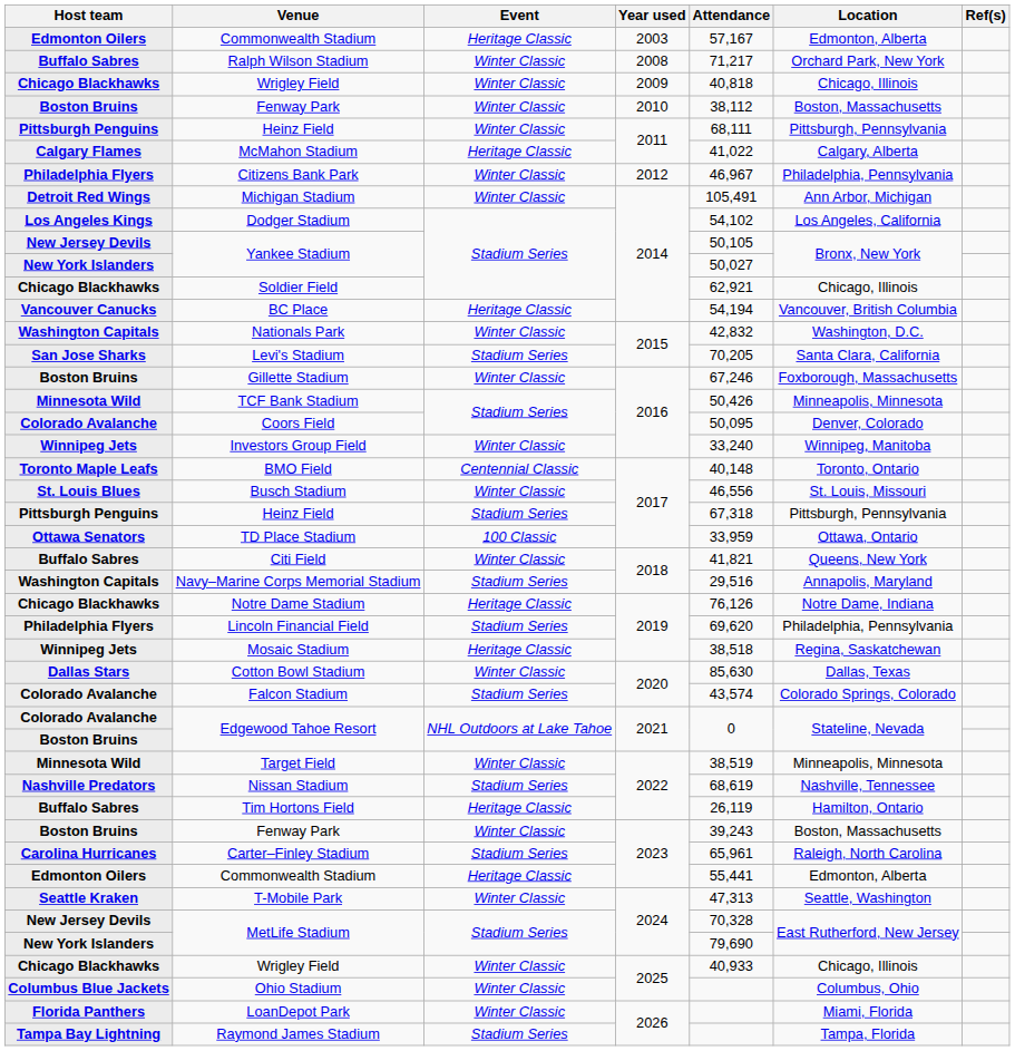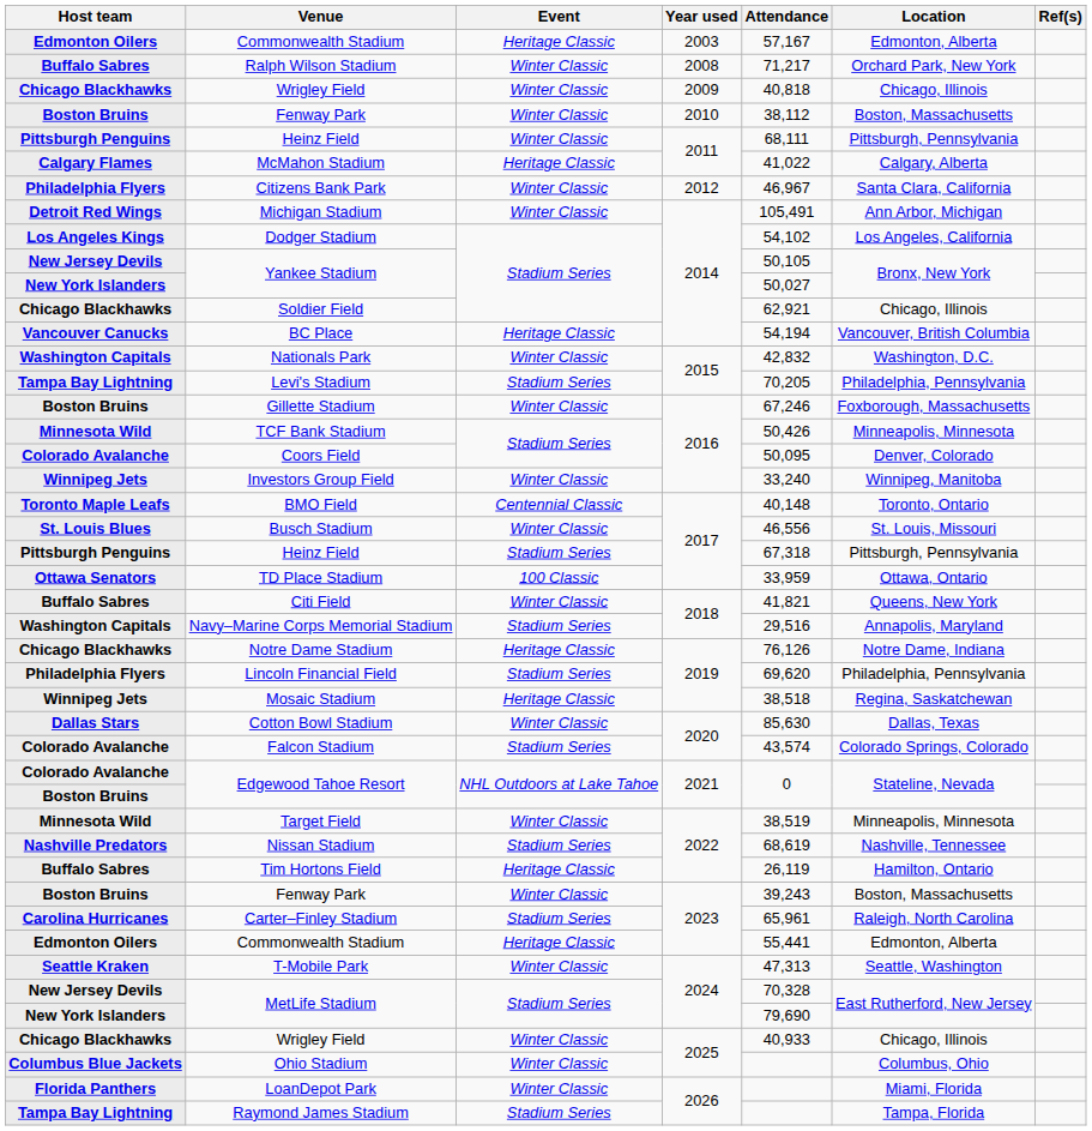 <table class="wikitable sortable" plainrowheaders" style="text-align:center;">
 <tr>
 <th scope="col">Host team</th>
 <th scope="col">Venue</th>
 <th scope="col">Event</th>
 <th scope="col">Year used</th>
 <th scope="col">Attendance</th>
 <th scope="col">Location</th>
 <th scope="col">Ref(s)</th>
 </tr>
 <tr>
 <th style="background:#ececec;"><a href='#'>Edmonton Oilers</a></th>
 <td><a href='#'>Commonwealth Stadium</a></td>
 <td><em><a href='#'>Heritage Classic</a></em></td>
 <td>2003</td>
 <td>57,167</td>
 <td><a href='#'>Edmonton, Alberta</a></td>
 <td></td>
 </tr>
 <tr>
 <th style="background:#ececec;"><a href='#'>Buffalo Sabres</a></th>
 <td><a href='#'>Ralph Wilson Stadium</a></td>
 <td><em><a href='#'>Winter Classic</a></em></td>
 <td>2008</td>
 <td>71,217</td>
 <td><a href='#'>Orchard Park, New York</a></td>
 <td></td>
 </tr>
 <tr>
 <th style="background:#ececec;"><a href='#'>Chicago Blackhawks</a></th>
 <td><a href='#'>Wrigley Field</a></td>
 <td><em><a href='#'>Winter Classic</a></em></td>
 <td>2009</td>
 <td>40,818</td>
 <td><a href='#'>Chicago, Illinois</a></td>
 <td></td>
 </tr>
 <tr>
 <th style="background:#ececec;"><a href='#'>Boston Bruins</a></th>
 <td><a href='#'>Fenway Park</a></td>
 <td><em><a href='#'>Winter Classic</a></em></td>
 <td>2010</td>
 <td>38,112</td>
 <td><a href='#'>Boston, Massachusetts</a></td>
 <td></td>
 </tr>
 <tr>
 <th style="background:#ececec;"><a href='#'>Pittsburgh Penguins</a></th>
 <td><a href='#'>Heinz Field</a></td>
 <td><em><a href='#'>Winter Classic</a></em></td>
 <td rowspan="2">2011</td>
 <td>68,111</td>
 <td><a href='#'>Pittsburgh, Pennsylvania</a></td>
 <td></td>
 </tr>
 <tr>
 <th style="background:#ececec;"><a href='#'>Calgary Flames</a></th>
 <td><a href='#'>McMahon Stadium</a></td>
 <td><em><a href='#'>Heritage Classic</a></em></td>
 <td>41,022</td>
 <td><a href='#'>Calgary, Alberta</a></td>
 <td></td>
 </tr>
 <tr>
 <th style="background:#ececec;"><a href='#'>Philadelphia Flyers</a></th>
 <td><a href='#'>Citizens Bank Park</a></td>
 <td><em><a href='#'>Winter Classic</a></em></td>
 <td>2012</td>
 <td>46,967</td>
-<td><a href='#'>Philadelphia, Pennsylvania</a></td>
+<td><a href='#'>Santa Clara, California</a></td>
 <td></td>
 </tr>
 <tr>
 <th style="background:#ececec;"><a href='#'>Detroit Red Wings</a></th>
 <td><a href='#'>Michigan Stadium</a></td>
 <td><em><a href='#'>Winter Classic</a></em></td>
 <td rowspan="6">2014</td>
 <td>105,491</td>
 <td><a href='#'>Ann Arbor, Michigan</a></td>
 <td></td>
 </tr>
 <tr>
 <th style="background:#ececec;"><a href='#'>Los Angeles Kings</a></th>
 <td><a href='#'>Dodger Stadium</a></td>
 <td rowspan="4"><em><a href='#'>Stadium Series</a></em></td>
 <td>54,102</td>
 <td><a href='#'>Los Angeles, California</a></td>
 <td></td>
 </tr>
 <tr>
 <th style="background:#ececec;"><a href='#'>New Jersey Devils</a></th>
 <td rowspan="2"><a href='#'>Yankee Stadium</a></td>
 <td>50,105</td>
 <td rowspan="2"><a href='#'>Bronx, New York</a></td>
 <td></td>
 </tr>
 <tr>
 <th style="background:#ececec;"><a href='#'>New York Islanders</a></th>
 <td>50,027</td>
 <td></td>
 </tr>
 <tr>
 <th style="background:#ececec;">Chicago Blackhawks</th>
 <td><a href='#'>Soldier Field</a></td>
 <td>62,921</td>
 <td>Chicago, Illinois</td>
 <td></td>
 </tr>
 <tr>
 <th style="background:#ececec;"><a href='#'>Vancouver Canucks</a></th>
 <td><a href='#'>BC Place</a></td>
 <td><em><a href='#'>Heritage Classic</a></em></td>
 <td>54,194</td>
 <td><a href='#'>Vancouver, British Columbia</a></td>
 <td></td>
 </tr>
 <tr>
 <th style="background:#ececec;"><a href='#'>Washington Capitals</a></th>
 <td><a href='#'>Nationals Park</a></td>
 <td><em><a href='#'>Winter Classic</a></em></td>
 <td rowspan="2">2015</td>
 <td>42,832</td>
 <td><a href='#'>Washington, D.C.</a></td>
 <td></td>
 </tr>
 <tr>
-<th style="background:#ececec;"><a href='#'>San Jose Sharks</a></th>
+<th style="background:#ececec;"><a href='#'>Tampa Bay Lightning</a></th>
 <td><a href='#'>Levi's Stadium</a></td>
 <td><em><a href='#'>Stadium Series</a></em></td>
 <td>70,205</td>
-<td><a href='#'>Santa Clara, California</a></td>
+<td><a href='#'>Philadelphia, Pennsylvania</a></td>
 <td></td>
 </tr>
 <tr>
 <th style="background:#ececec;">Boston Bruins</th>
 <td><a href='#'>Gillette Stadium</a></td>
 <td><em><a href='#'>Winter Classic</a></em></td>
 <td rowspan="4">2016</td>
 <td>67,246</td>
 <td><a href='#'>Foxborough, Massachusetts</a></td>
 <td></td>
 </tr>
 <tr>
 <th style="background:#ececec;"><a href='#'>Minnesota Wild</a></th>
 <td><a href='#'>TCF Bank Stadium</a></td>
 <td rowspan="2"><em><a href='#'>Stadium Series</a></em></td>
 <td>50,426</td>
 <td><a href='#'>Minneapolis, Minnesota</a></td>
 <td></td>
 </tr>
 <tr>
 <th style="background:#ececec;"><a href='#'>Colorado Avalanche</a></th>
 <td><a href='#'>Coors Field</a></td>
 <td>50,095</td>
 <td><a href='#'>Denver, Colorado</a></td>
 <td></td>
 </tr>
 <tr>
 <th style="background:#ececec;"><a href='#'>Winnipeg Jets</a></th>
 <td><a href='#'>Investors Group Field</a></td>
 <td><em><a href='#'>Winter Classic</a></em></td>
 <td>33,240</td>
 <td><a href='#'>Winnipeg, Manitoba</a></td>
 <td></td>
 </tr>
 <tr>
 <th style="background:#ececec;"><a href='#'>Toronto Maple Leafs</a></th>
 <td><a href='#'>BMO Field</a></td>
 <td><em><a href='#'>Centennial Classic</a></em></td>
 <td rowspan="4">2017</td>
 <td>40,148</td>
 <td><a href='#'>Toronto, Ontario</a></td>
 <td></td>
 </tr>
 <tr>
 <th style="background:#ececec;"><a href='#'>St. Louis Blues</a></th>
 <td><a href='#'>Busch Stadium</a></td>
 <td><em><a href='#'>Winter Classic</a></em></td>
 <td>46,556</td>
 <td><a href='#'>St. Louis, Missouri</a></td>
 <td></td>
 </tr>
 <tr>
 <th style="background:#ececec;">Pittsburgh Penguins</th>
 <td><a href='#'>Heinz Field</a></td>
 <td><em><a href='#'>Stadium Series</a></em></td>
 <td>67,318</td>
 <td>Pittsburgh, Pennsylvania</td>
 <td></td>
 </tr>
 <tr>
 <th style="background:#ececec;"><a href='#'>Ottawa Senators</a></th>
 <td><a href='#'>TD Place Stadium</a></td>
 <td><em><a href='#'>100 Classic</a></em></td>
 <td>33,959</td>
 <td><a href='#'>Ottawa, Ontario</a></td>
 <td></td>
 </tr>
 <tr>
 <th style="background:#ececec;">Buffalo Sabres</th>
 <td><a href='#'>Citi Field</a></td>
 <td><em><a href='#'>Winter Classic</a></em></td>
 <td rowspan="2">2018</td>
 <td>41,821</td>
 <td><a href='#'>Queens, New York</a></td>
 <td></td>
 </tr>
 <tr>
 <th style="background:#ececec;">Washington Capitals</th>
 <td><a href='#'>Navy–Marine Corps Memorial Stadium</a></td>
 <td><em><a href='#'>Stadium Series</a></em></td>
 <td>29,516</td>
 <td><a href='#'>Annapolis, Maryland</a></td>
 <td></td>
 </tr>
 <tr>
 <th style="background:#ececec;">Chicago Blackhawks</th>
 <td><a href='#'>Notre Dame Stadium</a></td>
 <td><em><a href='#'>Heritage Classic</a></em></td>
 <td rowspan="3">2019</td>
 <td>76,126</td>
 <td><a href='#'>Notre Dame, Indiana</a></td>
 <td></td>
 </tr>
 <tr>
 <th style="background:#ececec;">Philadelphia Flyers</th>
 <td><a href='#'>Lincoln Financial Field</a></td>
 <td><em><a href='#'>Stadium Series</a></em></td>
 <td>69,620</td>
 <td>Philadelphia, Pennsylvania</td>
 <td></td>
 </tr>
 <tr>
 <th style="background:#ececec;">Winnipeg Jets</th>
 <td><a href='#'>Mosaic Stadium</a></td>
 <td><em><a href='#'>Heritage Classic</a></em></td>
 <td>38,518</td>
 <td><a href='#'>Regina, Saskatchewan</a></td>
 <td></td>
 </tr>
 <tr>
 <th style="background:#ececec;"><a href='#'>Dallas Stars</a></th>
 <td><a href='#'>Cotton Bowl Stadium</a></td>
 <td><em><a href='#'>Winter Classic</a></em></td>
 <td rowspan="2">2020</td>
 <td>85,630</td>
 <td><a href='#'>Dallas, Texas</a></td>
 <td></td>
 </tr>
 <tr>
 <th style="background:#ececec;">Colorado Avalanche</th>
 <td><a href='#'>Falcon Stadium</a></td>
 <td><em><a href='#'>Stadium Series</a></em></td>
 <td>43,574</td>
 <td><a href='#'>Colorado Springs, Colorado</a></td>
 <td></td>
 </tr>
 <tr>
 <th style="background:#ececec;">Colorado Avalanche</th>
 <td rowspan="2"><a href='#'>Edgewood Tahoe Resort</a></td>
 <td rowspan="2"><em><a href='#'>NHL Outdoors at Lake Tahoe</a></em></td>
 <td rowspan="2">2021</td>
 <td rowspan="2">0</td>
 <td rowspan="2"><a href='#'>Stateline, Nevada</a></td>
 <td></td>
 </tr>
 <tr>
 <th style="background:#ececec;">Boston Bruins</th>
 <td></td>
 </tr>
 <tr>
 <th style="background:#ececec;">Minnesota Wild</th>
 <td><a href='#'>Target Field</a></td>
 <td><em><a href='#'>Winter Classic</a></em></td>
 <td rowspan="3">2022</td>
 <td>38,519</td>
 <td>Minneapolis, Minnesota</td>
 <td></td>
 </tr>
 <tr>
 <th style="background:#ececec;"><a href='#'>Nashville Predators</a></th>
 <td><a href='#'>Nissan Stadium</a></td>
 <td><em><a href='#'>Stadium Series</a></em></td>
 <td>68,619</td>
 <td><a href='#'>Nashville, Tennessee</a></td>
 <td></td>
 </tr>
 <tr>
 <th style="background:#ececec;">Buffalo Sabres</th>
 <td><a href='#'>Tim Hortons Field</a></td>
 <td><em><a href='#'>Heritage Classic</a></em></td>
 <td>26,119</td>
 <td><a href='#'>Hamilton, Ontario</a></td>
 <td></td>
 </tr>
 <tr>
 <th style="background:#ececec;">Boston Bruins</th>
 <td>Fenway Park</td>
 <td><em><a href='#'>Winter Classic</a></em></td>
 <td rowspan="3">2023</td>
 <td>39,243</td>
 <td>Boston, Massachusetts</td>
 <td></td>
 </tr>
 <tr>
 <th style="background:#ececec;"><a href='#'>Carolina Hurricanes</a></th>
 <td><a href='#'>Carter–Finley Stadium</a></td>
 <td><em><a href='#'>Stadium Series</a></em></td>
 <td>65,961</td>
 <td><a href='#'>Raleigh, North Carolina</a></td>
 <td></td>
 </tr>
 <tr>
 <th style="background:#ececec;">Edmonton Oilers</th>
 <td>Commonwealth Stadium</td>
 <td><em><a href='#'>Heritage Classic</a></em></td>
 <td>55,441</td>
 <td>Edmonton, Alberta</td>
 <td></td>
 </tr>
 <tr>
 <th style="background:#ececec;"><a href='#'>Seattle Kraken</a></th>
 <td><a href='#'>T-Mobile Park</a></td>
 <td><em><a href='#'>Winter Classic</a></em></td>
 <td rowspan="3">2024</td>
 <td>47,313</td>
 <td><a href='#'>Seattle, Washington</a></td>
 <td></td>
 </tr>
 <tr>
 <th style="background:#ececec;">New Jersey Devils</th>
 <td rowspan=2><a href='#'>MetLife Stadium</a></td>
 <td rowspan=2><em><a href='#'>Stadium Series</a></em></td>
 <td>70,328</td>
 <td rowspan=2><a href='#'>East Rutherford, New Jersey</a></td>
 <td></td>
 </tr>
 <tr>
 <th style="background:#ececec;">New York Islanders</th>
 <td>79,690</td>
 <td></td>
 </tr>
 <tr>
 <th style="background:#ececec;">Chicago Blackhawks</th>
 <td>Wrigley Field</td>
 <td><em><a href='#'>Winter Classic</a></em></td>
 <td rowspan="2">2025</td>
 <td>40,933</td>
 <td>Chicago, Illinois</td>
 <td></td>
 </tr>
 <tr>
 <th style="background:#ececec;"><a href='#'>Columbus Blue Jackets</a></th>
 <td><a href='#'>Ohio Stadium</a></td>
 <td><em><a href='#'>Winter Classic</a></em></td>
 <td></td>
 <td><a href='#'>Columbus, Ohio</a></td>
 <td></td>
 </tr>
 <tr>
 <th style="background:#ececec;"><a href='#'>Florida Panthers</a></th>
 <td><a href='#'>LoanDepot Park</a></td>
 <td><em><a href='#'>Winter Classic</a></em></td>
 <td rowspan="2">2026</td>
 <td></td>
 <td><a href='#'>Miami, Florida</a></td>
 <td></td>
 </tr>
 <tr>
 <th style="background:#ececec;"><a href='#'>Tampa Bay Lightning</a></th>
 <td><a href='#'>Raymond James Stadium</a></td>
 <td><em><a href='#'>Stadium Series</a></em></td>
 <td></td>
 <td><a href='#'>Tampa, Florida</a></td>
 <td></td>
 </tr>
 </table>
